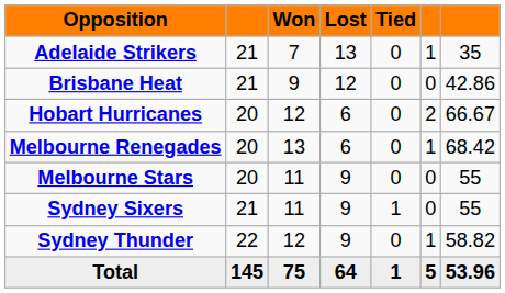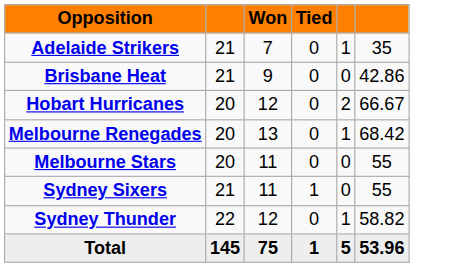 <table class="wikitable" style="font-size:100%">
 <tr>
 <th style="background:#ff8000;">Opposition</th>
 <th style="background:#ff8000;"></th>
 <th style="background:#ff8000;">Won</th>
-<th style="background:#ff8000;">Lost</th>
 <th style="background:#ff8000;">Tied</th>
 <th style="background:#ff8000;"></th>
 <th style="background:#ff8000;"></th>
 </tr>
 <tr align=center>
 <td><strong><a href='#'>Adelaide Strikers</a></strong></td>
 <td>21</td>
 <td>7</td>
-<td>13</td>
 <td>0</td>
 <td>1</td>
 <td>35</td>
 </tr>
 <tr align=center>
 <td><strong><a href='#'>Brisbane Heat</a></strong></td>
 <td>21</td>
 <td>9</td>
-<td>12</td>
 <td>0</td>
 <td>0</td>
 <td>42.86</td>
 </tr>
 <tr align=center>
 <td><strong><a href='#'>Hobart Hurricanes</a></strong></td>
 <td>20</td>
 <td>12</td>
-<td>6</td>
 <td>0</td>
 <td>2</td>
 <td>66.67</td>
 </tr>
 <tr align=center>
 <td><strong><a href='#'>Melbourne Renegades</a></strong></td>
 <td>20</td>
 <td>13</td>
-<td>6</td>
 <td>0</td>
 <td>1</td>
 <td>68.42</td>
 </tr>
 <tr align=center>
 <td><strong><a href='#'>Melbourne Stars</a></strong></td>
 <td>20</td>
 <td>11</td>
-<td>9</td>
 <td>0</td>
 <td>0</td>
 <td>55</td>
 </tr>
 <tr align=center>
 <td><strong><a href='#'>Sydney Sixers</a></strong></td>
 <td>21</td>
 <td>11</td>
-<td>9</td>
 <td>1</td>
 <td>0</td>
 <td>55</td>
 </tr>
 <tr align=center>
 <td><strong><a href='#'>Sydney Thunder</a></strong></td>
 <td>22</td>
 <td>12</td>
-<td>9</td>
 <td>0</td>
 <td>1</td>
 <td>58.82</td>
 </tr>
 <tr align=center style="background:#eee;">
 <td><strong>Total</strong></td>
 <td><strong>145</strong></td>
 <td><strong>75</strong></td>
-<td><strong>64</strong></td>
 <td><strong>1</strong></td>
 <td><strong>5</strong></td>
 <td><strong>53.96</strong></td>
 </tr>
 </table>
